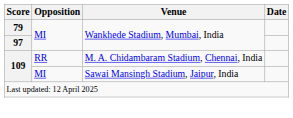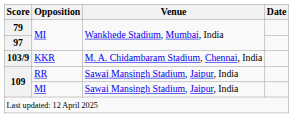 <table class="wikitable">
 <tr>
 <th><strong>Score</strong></th>
 <th><strong>Opposition</strong></th>
 <th><strong>Venue</strong></th>
 <th><strong>Date</strong></th>
 </tr>
 <tr>
 <th>79</th>
 <td rowspan=2><a href='#'>MI</a></td>
 <td rowspan=2><a href='#'>Wankhede Stadium</a>, <a href='#'>Mumbai</a>, India</td>
 <td></td>
 </tr>
 <tr>
 <th>97</th>
 <td></td>
 </tr>
 <tr>
+<th>103/9</th>
+<td><a href='#'>KKR</a></td>
+<td><a href='#'>M. A. Chidambaram Stadium</a>, <a href='#'>Chennai</a>, India</td>
+<td></td>
+</tr>
+<tr>
 <th rowspan=2 style="vertical-align:middle;">109</th>
 <td><a href='#'>RR</a></td>
-<td><a href='#'>M. A. Chidambaram Stadium</a>, <a href='#'>Chennai</a>, India</td>
+<td><a href='#'>Sawai Mansingh Stadium</a>, <a href='#'>Jaipur</a>, India</td>
 <td></td>
 </tr>
 <tr>
 <td><a href='#'>MI</a></td>
 <td><a href='#'>Sawai Mansingh Stadium</a>, <a href='#'>Jaipur</a>, India</td>
 <td></td>
 </tr>
 <tr class=sortbottom>
 <td colspan="4"><small>Last updated: 12 April 2025</small></td>
 </tr>
 </table>
